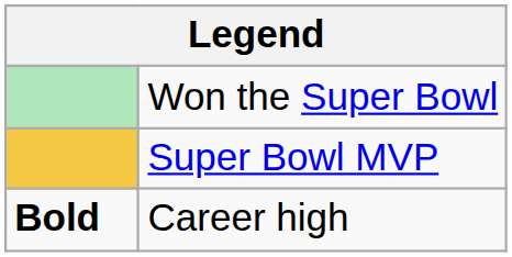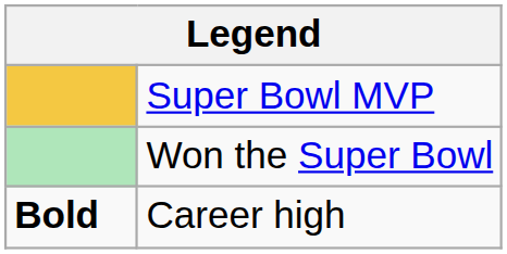 <table class="wikitable">
 <tr>
 <th colspan="2">Legend</th>
+</tr>
+<tr>
+<td style="background:#f4c842; width:3em;"></td>
+<td><a href='#'>Super Bowl MVP</a></td>
 </tr>
 <tr>
 <td style="background:#afe6ba; width:3em;"></td>
 <td>Won the <a href='#'>Super Bowl</a></td>
 </tr>
 <tr>
-<td style="background:#f4c842; width:3em;"></td>
-<td><a href='#'>Super Bowl MVP</a></td>
-</tr>
-<tr>
 <td><strong>Bold</strong></td>
 <td>Career high</td>
 </tr>
 </table>
